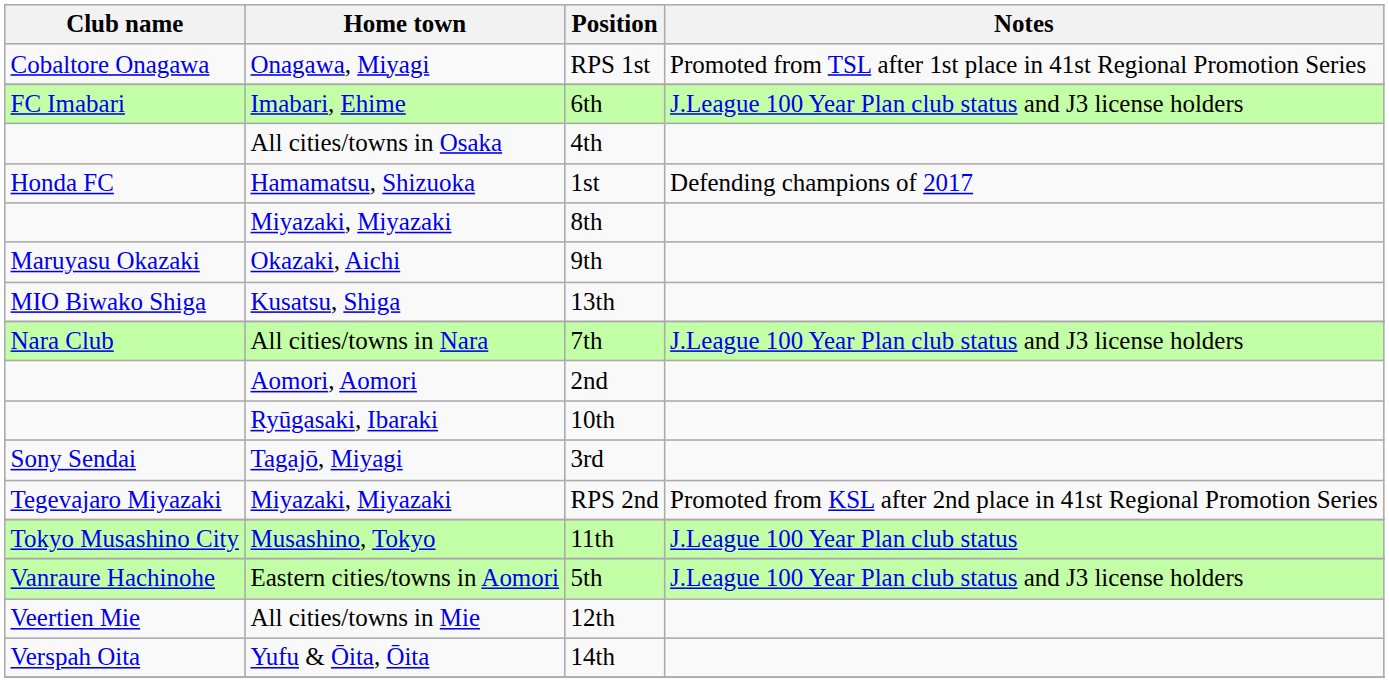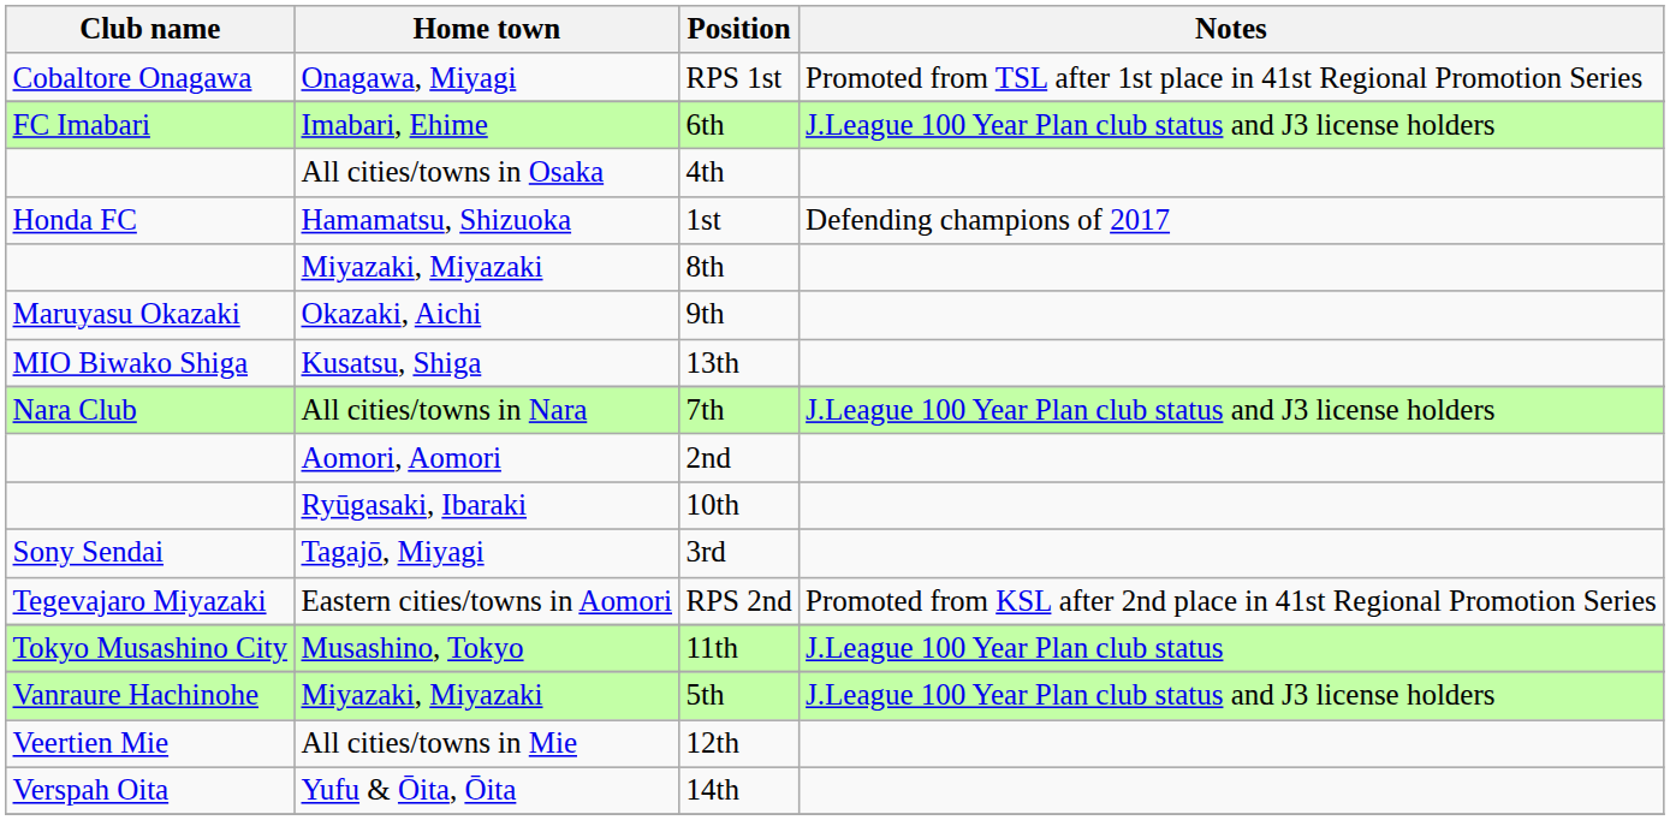 <table class="wikitable sortable">
 <tr>
 <th>Club name</th>
 <th>Home town</th>
 <th>Position</th>
 <th>Notes</th>
 </tr>
 <tr>
 <td><a href='#'>Cobaltore Onagawa</a></td>
 <td><a href='#'>Onagawa</a>, <a href='#'>Miyagi</a></td>
 <td>RPS 1st</td>
 <td>Promoted from <a href='#'>TSL</a> after 1st place in 41st Regional Promotion Series</td>
 </tr>
 <tr>
 </tr>
 <tr bgcolor="C3FFA6">
 <td><a href='#'>FC Imabari</a></td>
 <td><a href='#'>Imabari</a>, <a href='#'>Ehime</a></td>
 <td>6th</td>
 <td><a href='#'>J.League 100 Year Plan club status</a> and J3 license holders</td>
 </tr>
 <tr>
 <td></td>
 <td>All cities/towns in <a href='#'>Osaka</a></td>
 <td>4th</td>
 <td></td>
 </tr>
 <tr>
 <td><a href='#'>Honda FC</a></td>
 <td><a href='#'>Hamamatsu</a>, <a href='#'>Shizuoka</a></td>
 <td>1st</td>
 <td>Defending champions of <a href='#'>2017</a></td>
 </tr>
 <tr>
 <td></td>
 <td><a href='#'>Miyazaki</a>, <a href='#'>Miyazaki</a></td>
 <td>8th</td>
 <td></td>
 </tr>
 <tr>
 <td><a href='#'>Maruyasu Okazaki</a></td>
 <td><a href='#'>Okazaki</a>, <a href='#'>Aichi</a></td>
 <td>9th</td>
 <td></td>
 </tr>
 <tr>
 <td><a href='#'>MIO Biwako Shiga</a></td>
 <td><a href='#'>Kusatsu</a>, <a href='#'>Shiga</a></td>
 <td>13th</td>
 <td></td>
 </tr>
 <tr>
 </tr>
 <tr bgcolor="C3FFA6">
 <td><a href='#'>Nara Club</a></td>
 <td>All cities/towns in <a href='#'>Nara</a></td>
 <td>7th</td>
 <td><a href='#'>J.League 100 Year Plan club status</a> and J3 license holders</td>
 </tr>
 <tr>
 <td></td>
 <td><a href='#'>Aomori</a>, <a href='#'>Aomori</a></td>
 <td>2nd</td>
 <td></td>
 </tr>
 <tr>
 <td></td>
 <td><a href='#'>Ryūgasaki</a>, <a href='#'>Ibaraki</a></td>
 <td>10th</td>
 <td></td>
 </tr>
 <tr>
 <td><a href='#'>Sony Sendai</a></td>
 <td><a href='#'>Tagajō</a>, <a href='#'>Miyagi</a></td>
 <td>3rd</td>
 <td></td>
 </tr>
 <tr>
 <td><a href='#'>Tegevajaro Miyazaki</a></td>
-<td><a href='#'>Miyazaki</a>, <a href='#'>Miyazaki</a></td>
+<td>Eastern cities/towns in <a href='#'>Aomori</a></td>
 <td>RPS 2nd</td>
 <td>Promoted from <a href='#'>KSL</a> after 2nd place in 41st Regional Promotion Series</td>
 </tr>
 <tr>
 </tr>
 <tr bgcolor="C3FFA6">
 <td><a href='#'>Tokyo Musashino City</a></td>
 <td><a href='#'>Musashino</a>, <a href='#'>Tokyo</a></td>
 <td>11th</td>
 <td><a href='#'>J.League 100 Year Plan club status</a></td>
 </tr>
 <tr>
 </tr>
 <tr bgcolor="C3FFA6">
 <td><a href='#'>Vanraure Hachinohe</a></td>
-<td>Eastern cities/towns in <a href='#'>Aomori</a></td>
+<td><a href='#'>Miyazaki</a>, <a href='#'>Miyazaki</a></td>
 <td>5th</td>
 <td><a href='#'>J.League 100 Year Plan club status</a> and J3 license holders</td>
 </tr>
 <tr>
 <td><a href='#'>Veertien Mie</a></td>
 <td>All cities/towns in <a href='#'>Mie</a></td>
 <td>12th</td>
 <td></td>
 </tr>
 <tr>
 <td><a href='#'>Verspah Oita</a></td>
 <td><a href='#'>Yufu</a> & <a href='#'>Ōita</a>, <a href='#'>Ōita</a></td>
 <td>14th</td>
 <td></td>
 </tr>
 <tr>
 </tr>
 </table>
